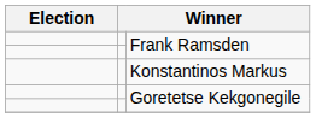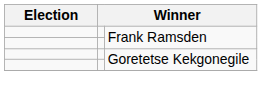 <table class=wikitable>
 <tr>
 <th width=100>Election</th>
 <th width=175 colspan=2>Winner</th>
 </tr>
 <tr>
 <td></td>
 <td bgcolor=></td>
 <td rowspan=2>Frank Ramsden</td>
 </tr>
 <tr>
 <td></td>
 <td bgcolor=></td>
 </tr>
 <tr>
 <td></td>
 <td bgcolor=></td>
-<td>Konstantinos Markus</td>
-</tr>
-<tr>
-<td></td>
-<td bgcolor=></td>
 <td rowspan=2>Goretetse Kekgonegile</td>
 </tr>
 <tr>
 <td></td>
 <td bgcolor=></td>
 </tr>
 <tr>
 </tr>
 </table>
